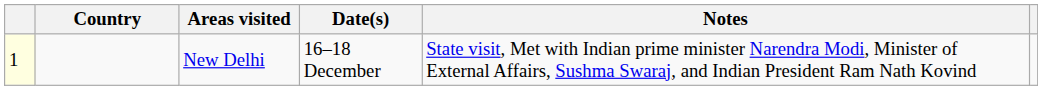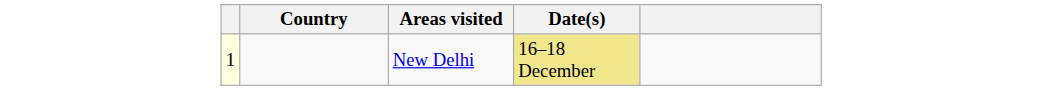 <table class="wikitable outercollapse sortable" style="margin: 1em auto 1em auto">
 <tr>
 <th style="width: 3%;"></th>
 <th width=120>Country</th>
 <th width=100>Areas visited</th>
 <th width=100>Date(s)</th>
-<th width=550>Notes</th>
 <th></th>
 </tr>
 <tr>
 <td style="background: lightyellow;">1</td>
 <td></td>
 <td><a href='#'>New Delhi</a></td>
-<td>16–18 December</td>
-<td><a href='#'>State visit</a>, Met with Indian prime minister <a href='#'>Narendra Modi</a>, Minister of External Affairs, <a href='#'>Sushma Swaraj</a>, and Indian President Ram Nath Kovind</td>
+<td style="background: khaki;">16–18 December</td>
 <td></td>
 </tr>
 </table>
